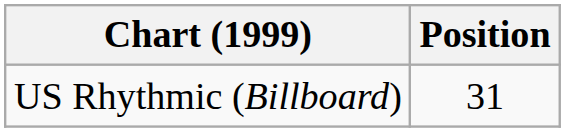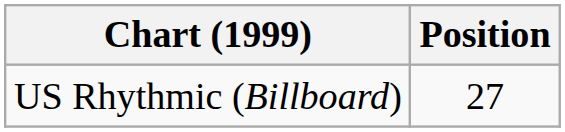 <table class="wikitable sortable plainrowheaders" style="text-align:center">
 <tr>
 <th>Chart (1999)</th>
 <th>Position</th>
 </tr>
 <tr>
 <td>US Rhythmic (<em>Billboard</em>)</td>
-<td align="center">31</td>
+<td align="center">27</td>
 </tr>
 </table>
